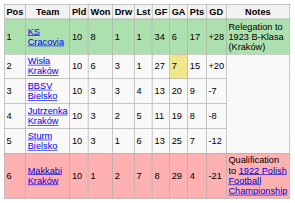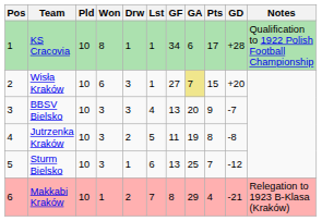 <table class="wikitable" width=70% style="font-size:90%">
 <tr>
 <th width=4%><strong>Pos</strong></th>
 <th width=26%><strong>Team</strong></th>
 <th width=4%><strong>Pld</strong></th>
 <th width=4%><strong>Won</strong></th>
 <th width=4%><strong>Drw</strong></th>
 <th width=4%><strong>Lst</strong></th>
 <th width=4%><strong>GF</strong></th>
 <th width=4%><strong>GA</strong></th>
 <th width=4%><strong>Pts</strong></th>
 <th width=4%><strong>GD</strong></th>
 <th width=38%><strong>Notes</strong></th>
 </tr>
 <tr bgcolor=#ACE1AF>
 <td>1</td>
 <td><a href='#'>KS Cracovia</a></td>
 <td>10</td>
 <td>8</td>
 <td>1</td>
 <td>1</td>
 <td>34</td>
 <td>6</td>
 <td>17</td>
 <td>+28</td>
-<td rowspan=1>Relegation to 1923 B-Klasa (Kraków)</td>
+<td rowspan=1>Qualification to <a href='#'>1922 Polish Football Championship</a></td>
 </tr>
 <tr>
 <td>2</td>
 <td><a href='#'>Wisła Kraków</a></td>
 <td>10</td>
 <td>6</td>
 <td>3</td>
 <td>1</td>
 <td>27</td>
 <td style="background: khaki;">7</td>
 <td>15</td>
 <td>+20</td>
 </tr>
 <tr>
 <td>3</td>
 <td><a href='#'>BBSV Bielsko</a></td>
 <td>10</td>
 <td>3</td>
 <td>3</td>
 <td>4</td>
 <td>13</td>
 <td>20</td>
 <td>9</td>
 <td>-7</td>
 </tr>
 <tr>
 <td>4</td>
 <td><a href='#'>Jutrzenka Kraków</a></td>
 <td>10</td>
 <td>3</td>
 <td>2</td>
 <td>5</td>
 <td>11</td>
 <td>19</td>
 <td>8</td>
 <td>-8</td>
 </tr>
 <tr>
 <td>5</td>
 <td><a href='#'>Sturm Bielsko</a></td>
 <td>10</td>
 <td>3</td>
 <td>1</td>
 <td>6</td>
 <td>13</td>
 <td>25</td>
 <td>7</td>
 <td>-12</td>
 </tr>
 <tr bgcolor=#ffb0b0>
 <td>6</td>
 <td><a href='#'>Makkabi Kraków</a></td>
 <td>10</td>
 <td>1</td>
 <td>2</td>
 <td>7</td>
 <td>8</td>
 <td>29</td>
 <td>4</td>
 <td>-21</td>
-<td rowspan=1>Qualification to <a href='#'>1922 Polish Football Championship</a></td>
+<td rowspan=1>Relegation to 1923 B-Klasa (Kraków)</td>
 </tr>
 </table>
